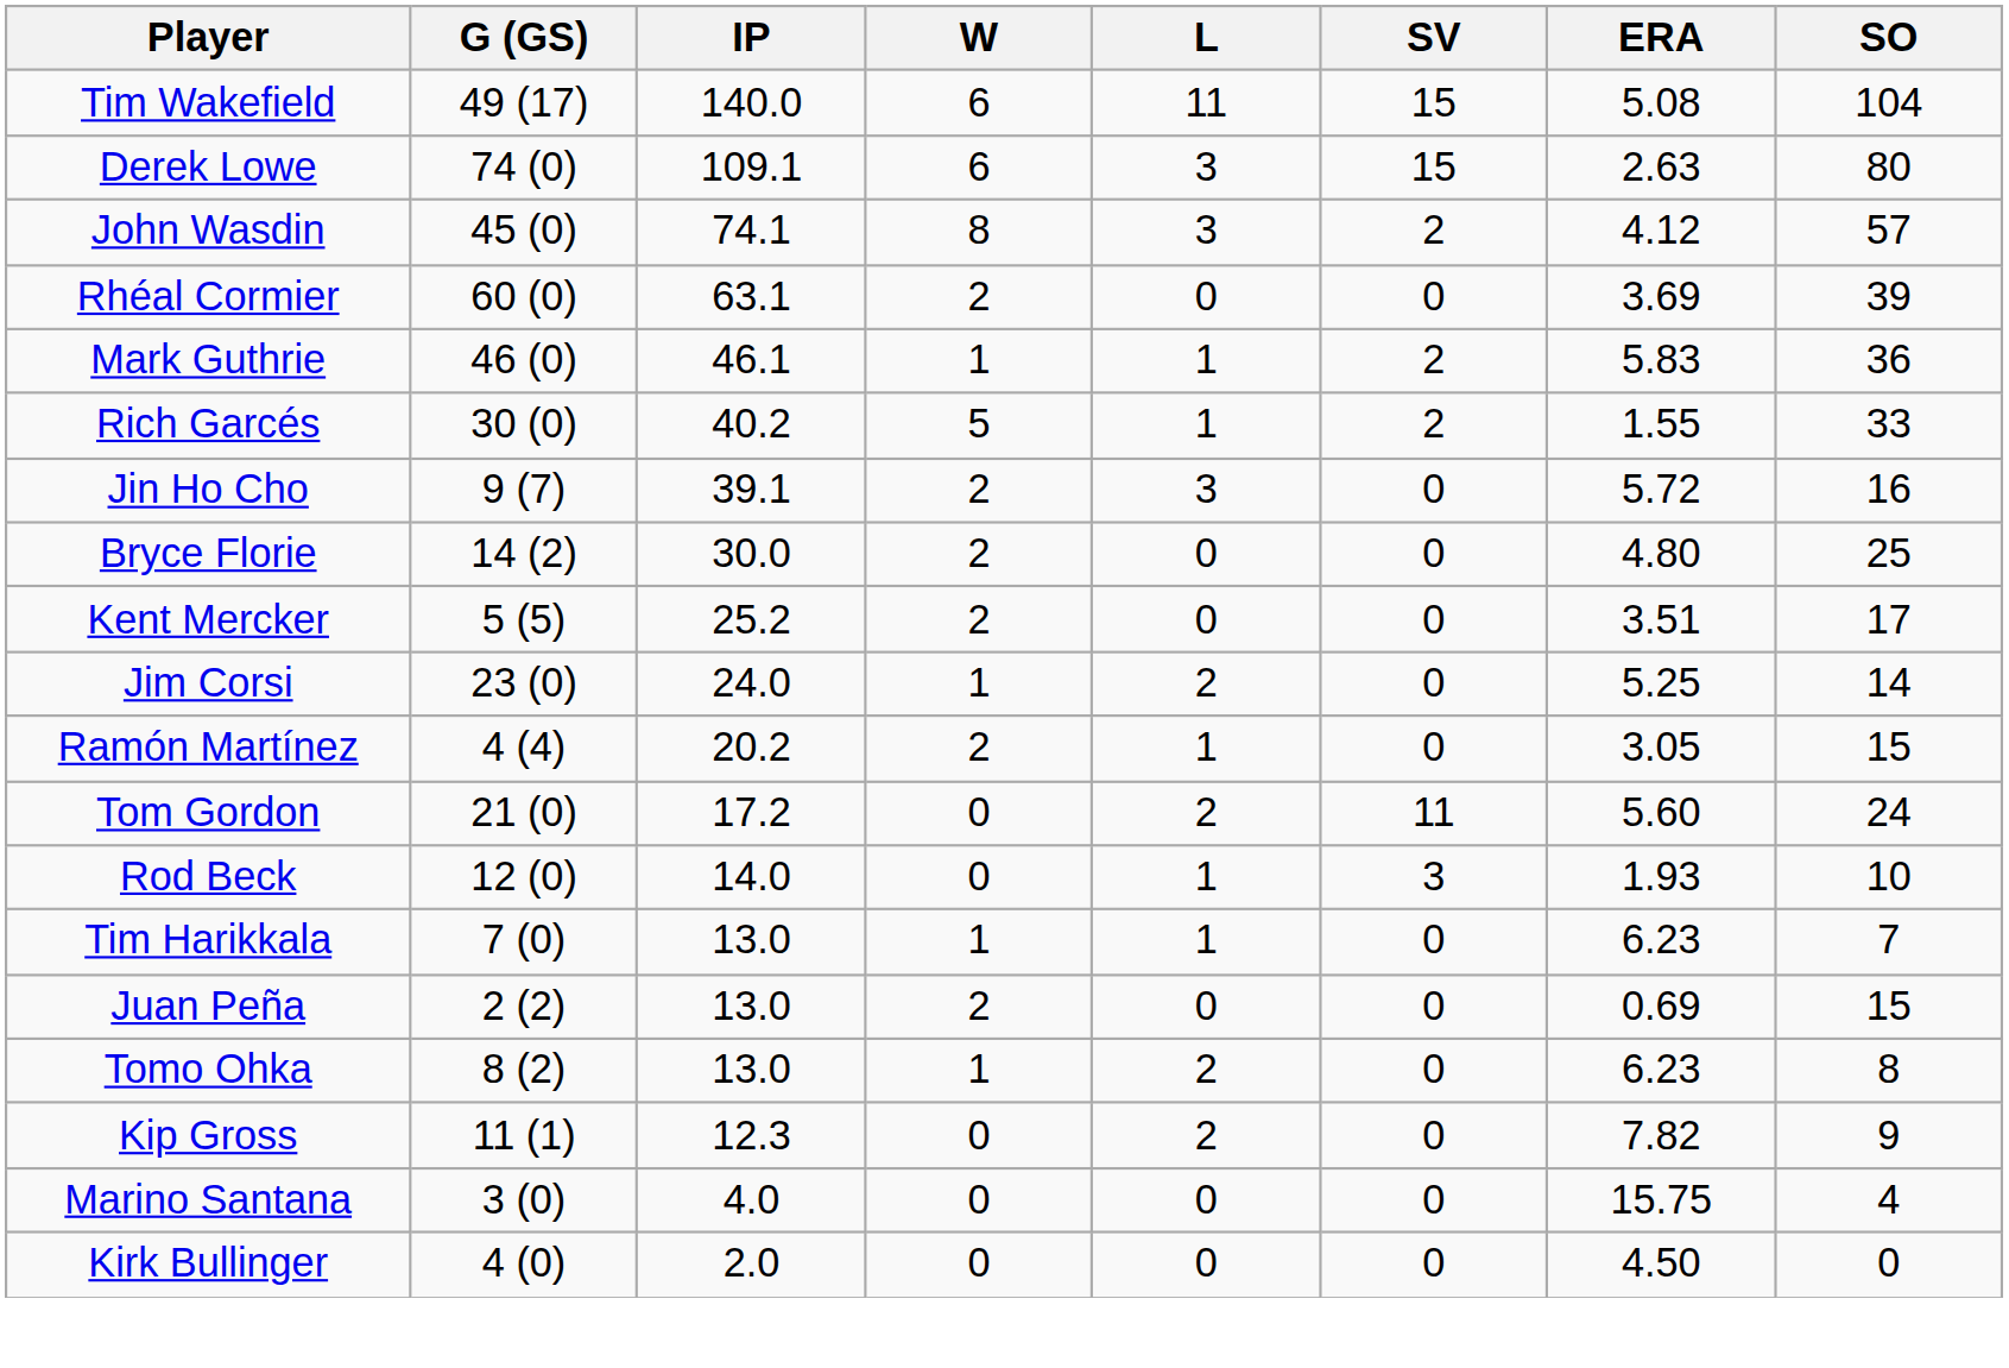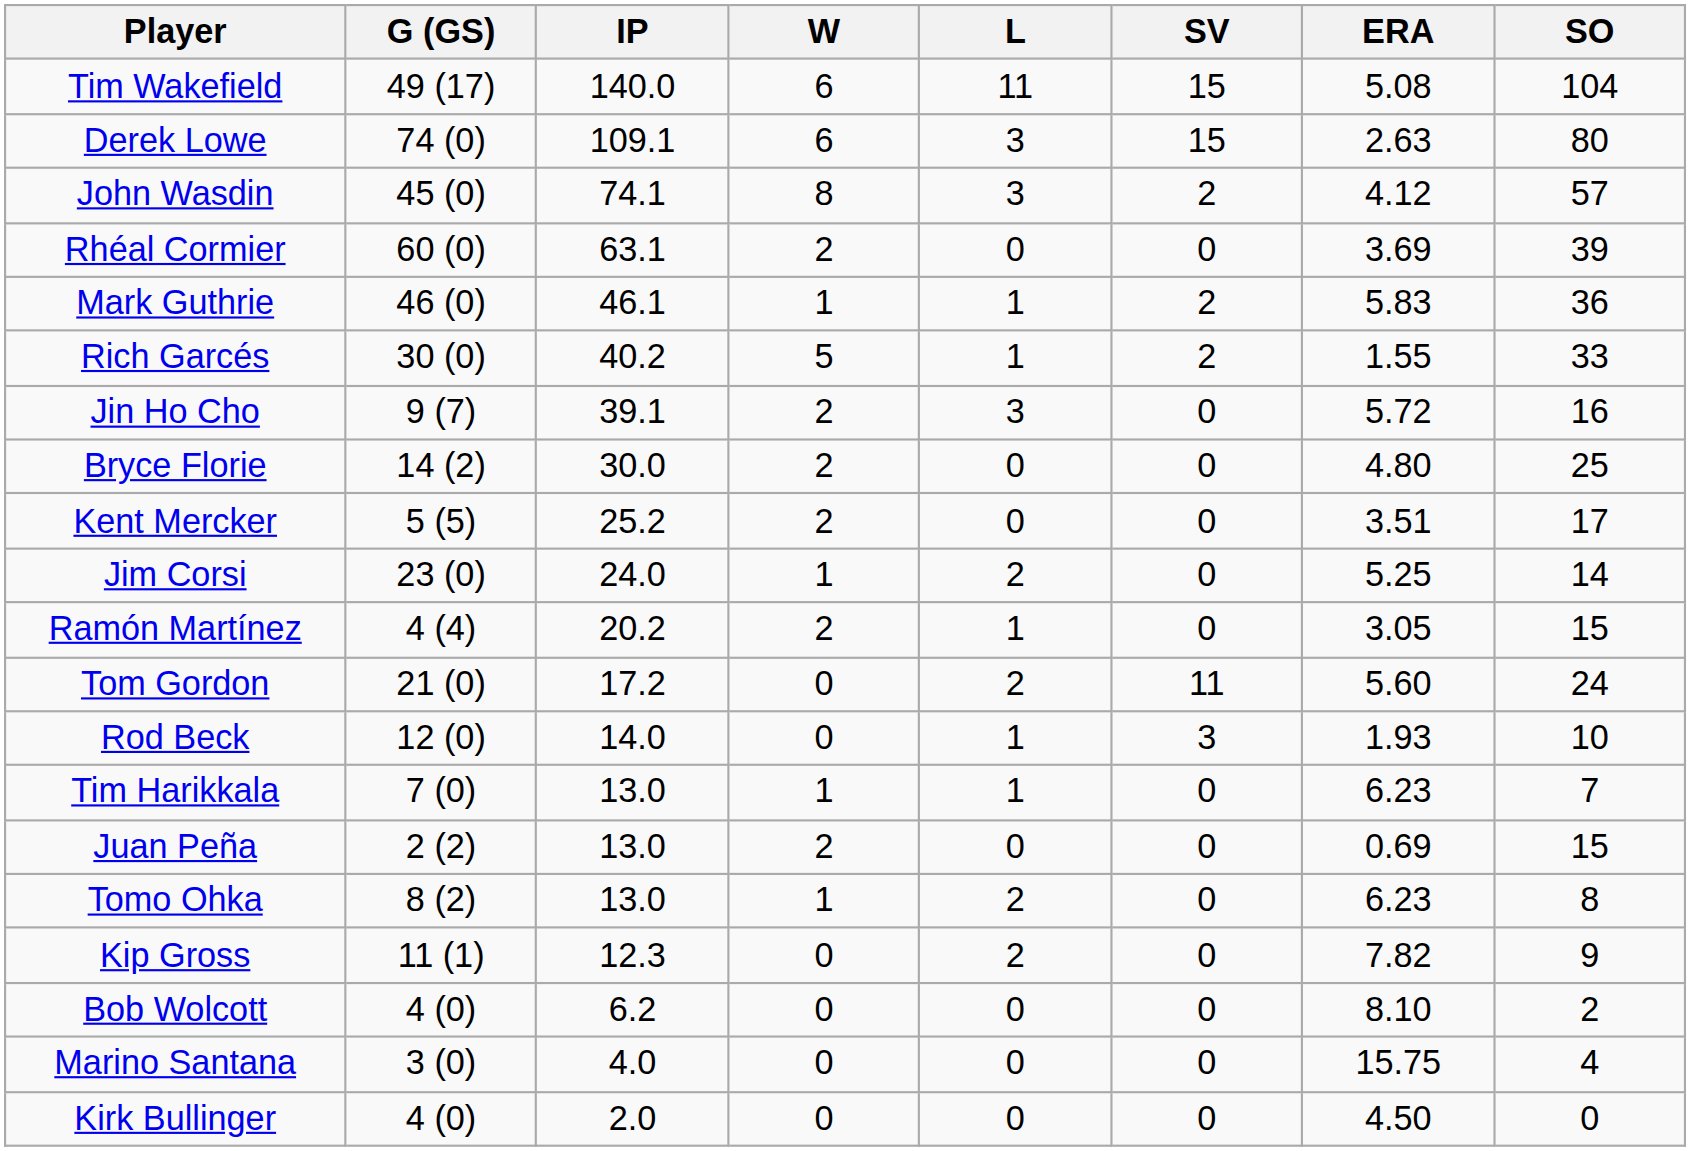 <table class="wikitable sortable">
 <tr>
 <th bgcolor="#DDDDFF" width="16%">Player</th>
 <th bgcolor="#DDDDFF" width="9%">G (GS)</th>
 <th bgcolor="#DDDDFF" width="9%">IP</th>
 <th bgcolor="#DDDDFF" width="9%">W</th>
 <th bgcolor="#DDDDFF" width="9%">L</th>
 <th bgcolor="#DDDDFF" width="9%">SV</th>
 <th bgcolor="#DDDDFF" width="9%">ERA</th>
 <th bgcolor="#DDDDFF" width="9%">SO</th>
 </tr>
 <tr>
 <td style="text-align:center"><a href='#'>Tim Wakefield</a></td>
 <td style="text-align:center">49 (17)</td>
 <td style="text-align:center">140.0</td>
 <td style="text-align:center">6</td>
 <td style="text-align:center">11</td>
 <td style="text-align:center">15</td>
 <td style="text-align:center">5.08</td>
 <td style="text-align:center">104</td>
 </tr>
 <tr>
 <td style="text-align:center"><a href='#'>Derek Lowe</a></td>
 <td style="text-align:center">74 (0)</td>
 <td style="text-align:center">109.1</td>
 <td style="text-align:center">6</td>
 <td style="text-align:center">3</td>
 <td style="text-align:center">15</td>
 <td style="text-align:center">2.63</td>
 <td style="text-align:center">80</td>
 </tr>
 <tr>
 <td style="text-align:center"><a href='#'>John Wasdin</a></td>
 <td style="text-align:center">45 (0)</td>
 <td style="text-align:center">74.1</td>
 <td style="text-align:center">8</td>
 <td style="text-align:center">3</td>
 <td style="text-align:center">2</td>
 <td style="text-align:center">4.12</td>
 <td style="text-align:center">57</td>
 </tr>
 <tr>
 <td style="text-align:center"><a href='#'>Rhéal Cormier</a></td>
 <td style="text-align:center">60 (0)</td>
 <td style="text-align:center">63.1</td>
 <td style="text-align:center">2</td>
 <td style="text-align:center">0</td>
 <td style="text-align:center">0</td>
 <td style="text-align:center">3.69</td>
 <td style="text-align:center">39</td>
 </tr>
 <tr>
 <td style="text-align:center"><a href='#'>Mark Guthrie</a></td>
 <td style="text-align:center">46 (0)</td>
 <td style="text-align:center">46.1</td>
 <td style="text-align:center">1</td>
 <td style="text-align:center">1</td>
 <td style="text-align:center">2</td>
 <td style="text-align:center">5.83</td>
 <td style="text-align:center">36</td>
 </tr>
 <tr>
 <td style="text-align:center"><a href='#'>Rich Garcés</a></td>
 <td style="text-align:center">30 (0)</td>
 <td style="text-align:center">40.2</td>
 <td style="text-align:center">5</td>
 <td style="text-align:center">1</td>
 <td style="text-align:center">2</td>
 <td style="text-align:center">1.55</td>
 <td style="text-align:center">33</td>
 </tr>
 <tr>
 <td style="text-align:center"><a href='#'>Jin Ho Cho</a></td>
 <td style="text-align:center">9 (7)</td>
 <td style="text-align:center">39.1</td>
 <td style="text-align:center">2</td>
 <td style="text-align:center">3</td>
 <td style="text-align:center">0</td>
 <td style="text-align:center">5.72</td>
 <td style="text-align:center">16</td>
 </tr>
 <tr>
 <td style="text-align:center"><a href='#'>Bryce Florie</a></td>
 <td style="text-align:center">14 (2)</td>
 <td style="text-align:center">30.0</td>
 <td style="text-align:center">2</td>
 <td style="text-align:center">0</td>
 <td style="text-align:center">0</td>
 <td style="text-align:center">4.80</td>
 <td style="text-align:center">25</td>
 </tr>
 <tr>
 <td style="text-align:center"><a href='#'>Kent Mercker</a></td>
 <td style="text-align:center">5 (5)</td>
 <td style="text-align:center">25.2</td>
 <td style="text-align:center">2</td>
 <td style="text-align:center">0</td>
 <td style="text-align:center">0</td>
 <td style="text-align:center">3.51</td>
 <td style="text-align:center">17</td>
 </tr>
 <tr>
 <td style="text-align:center"><a href='#'>Jim Corsi</a></td>
 <td style="text-align:center">23 (0)</td>
 <td style="text-align:center">24.0</td>
 <td style="text-align:center">1</td>
 <td style="text-align:center">2</td>
 <td style="text-align:center">0</td>
 <td style="text-align:center">5.25</td>
 <td style="text-align:center">14</td>
 </tr>
 <tr>
 <td style="text-align:center"><a href='#'>Ramón Martínez</a></td>
 <td style="text-align:center">4 (4)</td>
 <td style="text-align:center">20.2</td>
 <td style="text-align:center">2</td>
 <td style="text-align:center">1</td>
 <td style="text-align:center">0</td>
 <td style="text-align:center">3.05</td>
 <td style="text-align:center">15</td>
 </tr>
 <tr>
 <td style="text-align:center"><a href='#'>Tom Gordon</a></td>
 <td style="text-align:center">21 (0)</td>
 <td style="text-align:center">17.2</td>
 <td style="text-align:center">0</td>
 <td style="text-align:center">2</td>
 <td style="text-align:center">11</td>
 <td style="text-align:center">5.60</td>
 <td style="text-align:center">24</td>
 </tr>
 <tr>
 <td style="text-align:center"><a href='#'>Rod Beck</a></td>
 <td style="text-align:center">12 (0)</td>
 <td style="text-align:center">14.0</td>
 <td style="text-align:center">0</td>
 <td style="text-align:center">1</td>
 <td style="text-align:center">3</td>
 <td style="text-align:center">1.93</td>
 <td style="text-align:center">10</td>
 </tr>
 <tr>
 <td style="text-align:center"><a href='#'>Tim Harikkala</a></td>
 <td style="text-align:center">7 (0)</td>
 <td style="text-align:center">13.0</td>
 <td style="text-align:center">1</td>
 <td style="text-align:center">1</td>
 <td style="text-align:center">0</td>
 <td style="text-align:center">6.23</td>
 <td style="text-align:center">7</td>
 </tr>
 <tr>
 <td style="text-align:center"><a href='#'>Juan Peña</a></td>
 <td style="text-align:center">2 (2)</td>
 <td style="text-align:center">13.0</td>
 <td style="text-align:center">2</td>
 <td style="text-align:center">0</td>
 <td style="text-align:center">0</td>
 <td style="text-align:center">0.69</td>
 <td style="text-align:center">15</td>
 </tr>
 <tr>
 <td style="text-align:center"><a href='#'>Tomo Ohka</a></td>
 <td style="text-align:center">8 (2)</td>
 <td style="text-align:center">13.0</td>
 <td style="text-align:center">1</td>
 <td style="text-align:center">2</td>
 <td style="text-align:center">0</td>
 <td style="text-align:center">6.23</td>
 <td style="text-align:center">8</td>
 </tr>
 <tr>
 <td style="text-align:center"><a href='#'>Kip Gross</a></td>
 <td style="text-align:center">11 (1)</td>
 <td style="text-align:center">12.3</td>
 <td style="text-align:center">0</td>
 <td style="text-align:center">2</td>
 <td style="text-align:center">0</td>
 <td style="text-align:center">7.82</td>
 <td style="text-align:center">9</td>
 </tr>
 <tr>
+<td style="text-align:center"><a href='#'>Bob Wolcott</a></td>
+<td style="text-align:center">4 (0)</td>
+<td style="text-align:center">6.2</td>
+<td style="text-align:center">0</td>
+<td style="text-align:center">0</td>
+<td style="text-align:center">0</td>
+<td style="text-align:center">8.10</td>
+<td style="text-align:center">2</td>
+</tr>
+<tr>
 <td style="text-align:center"><a href='#'>Marino Santana</a></td>
 <td style="text-align:center">3 (0)</td>
 <td style="text-align:center">4.0</td>
 <td style="text-align:center">0</td>
 <td style="text-align:center">0</td>
 <td style="text-align:center">0</td>
 <td style="text-align:center">15.75</td>
 <td style="text-align:center">4</td>
 </tr>
 <tr>
 <td style="text-align:center"><a href='#'>Kirk Bullinger</a></td>
 <td style="text-align:center">4 (0)</td>
 <td style="text-align:center">2.0</td>
 <td style="text-align:center">0</td>
 <td style="text-align:center">0</td>
 <td style="text-align:center">0</td>
 <td style="text-align:center">4.50</td>
 <td style="text-align:center">0</td>
 </tr>
 </table>
